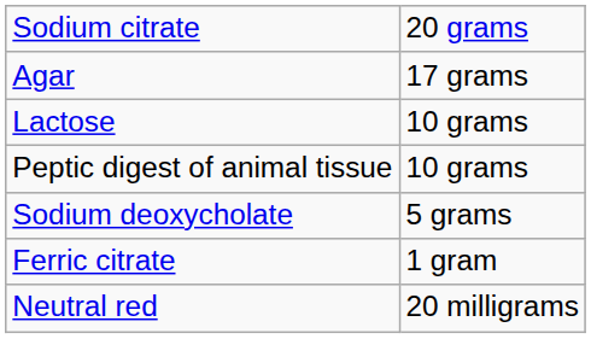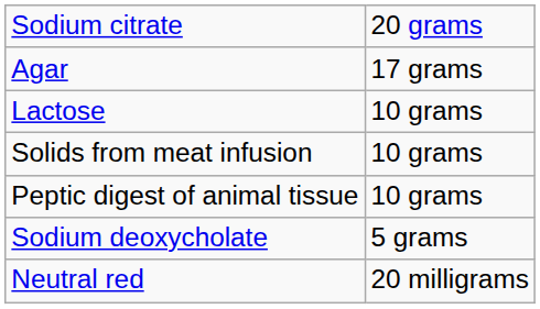 <table class="wikitable">
 <tr>
 <td><a href='#'>Sodium citrate</a></td>
 <td>20 <a href='#'>grams</a></td>
 </tr>
 <tr>
 <td><a href='#'>Agar</a></td>
 <td>17 grams</td>
 </tr>
 <tr>
 <td><a href='#'>Lactose</a></td>
 <td>10 grams</td>
 </tr>
 <tr>
+<td>Solids from meat infusion</td>
+<td>10 grams</td>
+</tr>
+<tr>
 <td>Peptic digest of animal tissue</td>
 <td>10 grams</td>
 </tr>
 <tr>
 <td><a href='#'>Sodium deoxycholate</a></td>
 <td>5 grams</td>
 </tr>
 <tr>
-<td><a href='#'>Ferric citrate</a></td>
-<td>1 gram</td>
-</tr>
-<tr>
 <td><a href='#'>Neutral red</a></td>
 <td>20 milligrams</td>
 </tr>
 </table>
